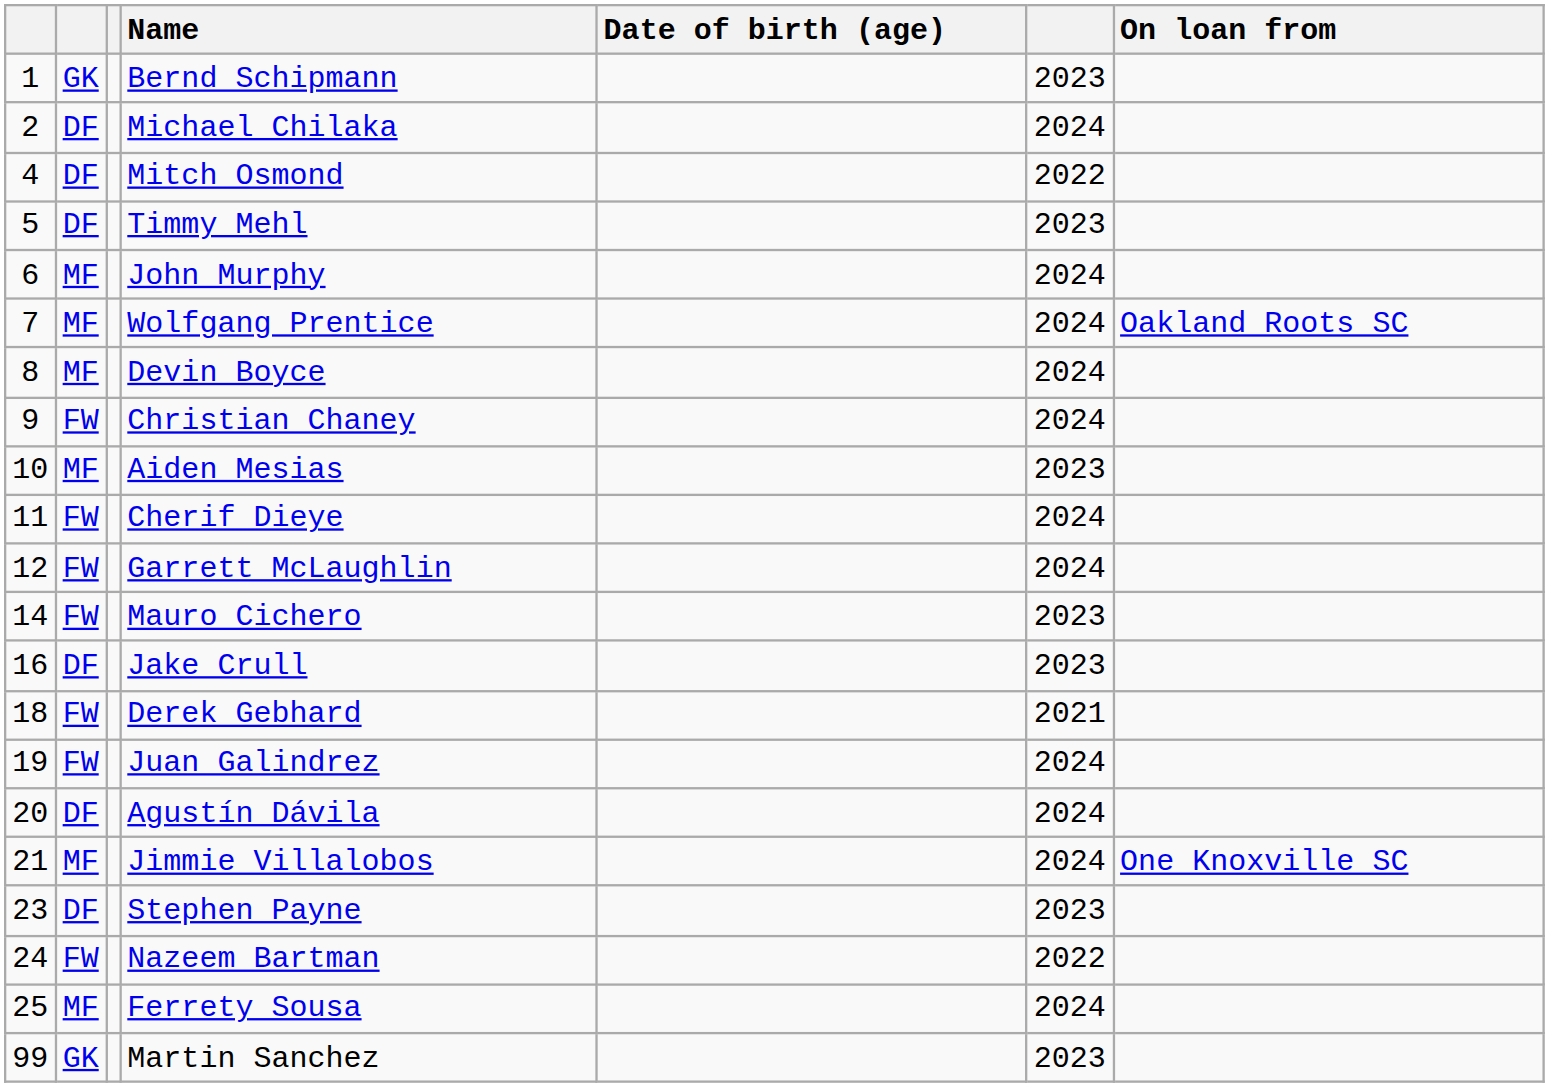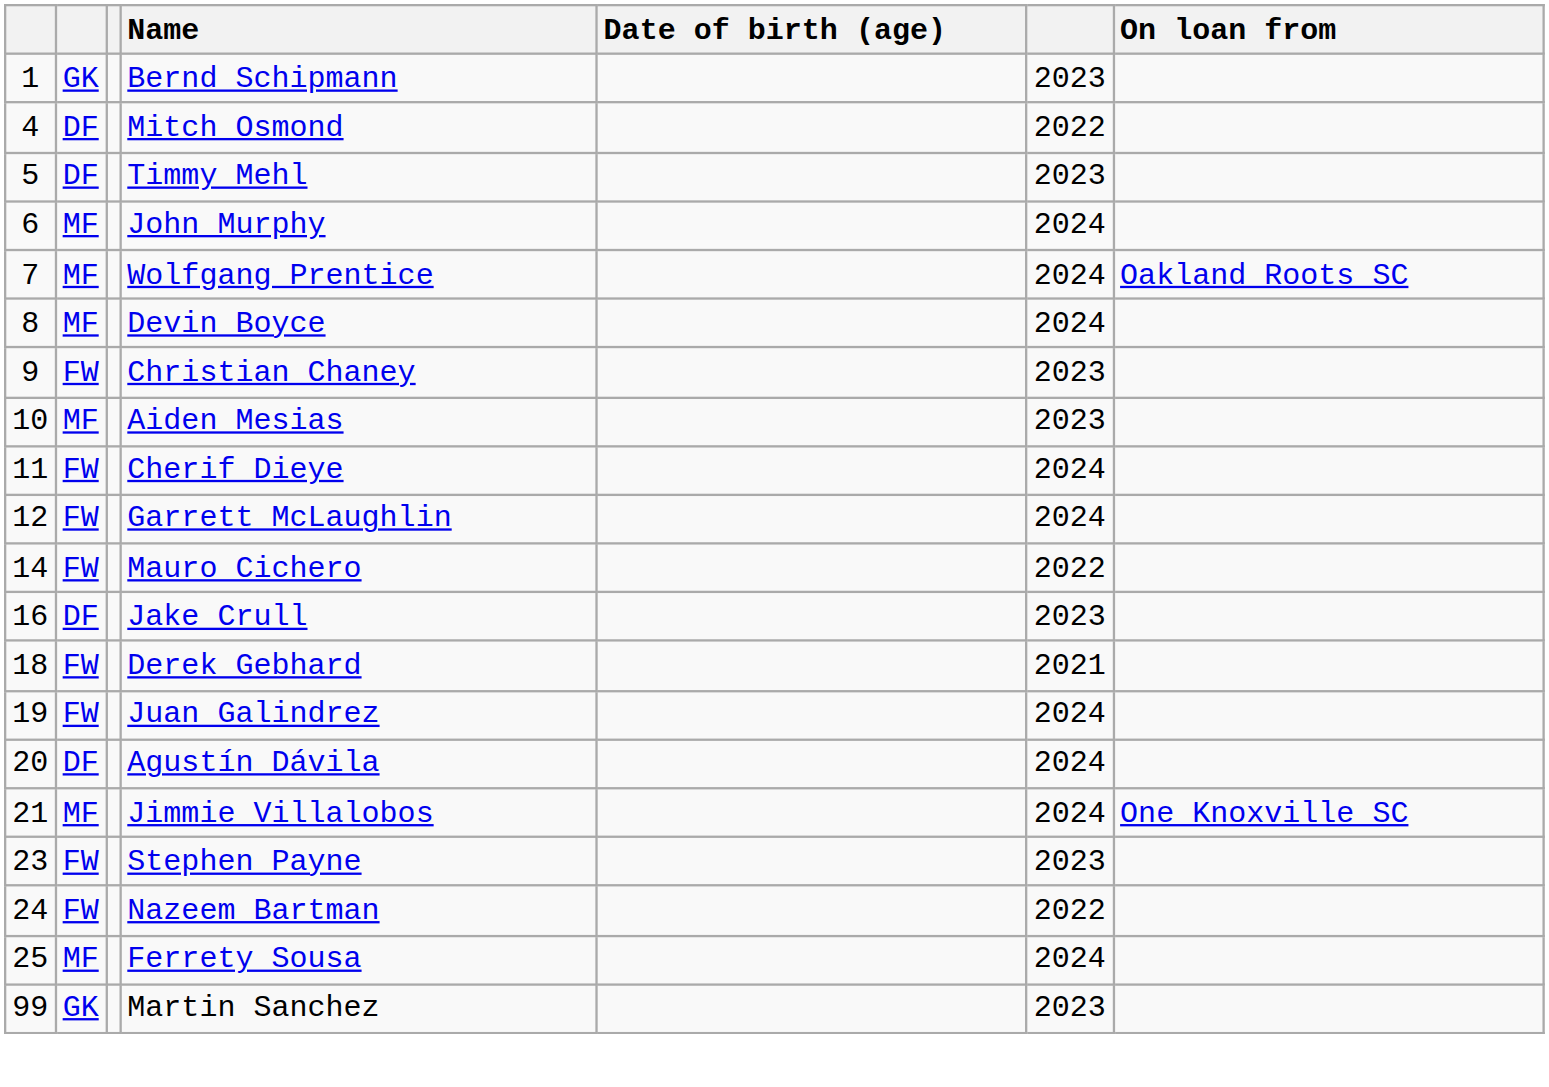 <table class="wikitable sortable" style="text-align:center;">
 <tr>
 <th></th>
 <th></th>
 <th></th>
 <th style="text-align:left; width:200px;">Name</th>
 <th style="text-align:left; width:180px;">Date of birth (age)</th>
 <th></th>
 <th style="text-align:left; width:180px;">On loan from</th>
 </tr>
 <tr>
 <td>1</td>
 <td><a href='#'>GK</a></td>
 <td></td>
 <td data-sort-value="Schipmann, Bernd" style="text-align:left;"><a href='#'>Bernd Schipmann</a></td>
 <td style="text-align:left;"></td>
 <td>2023</td>
-<td style="text-align:left;"></td>
-</tr>
-<tr>
-<td>2</td>
-<td><a href='#'>DF</a></td>
-<td></td>
-<td data-sort-value="Chilaka, Michael" style="text-align:left;"><a href='#'>Michael Chilaka</a></td>
-<td style="text-align:left;"></td>
-<td>2024</td>
 <td style="text-align:left;"></td>
 </tr>
 <tr>
 <td>4</td>
 <td><a href='#'>DF</a></td>
 <td></td>
 <td data-sort-value="Osmond, Mitch" style="text-align:left;"><a href='#'>Mitch Osmond</a></td>
 <td style="text-align:left;"></td>
 <td>2022</td>
 <td style="text-align:left;"></td>
 </tr>
 <tr>
 <td>5</td>
 <td><a href='#'>DF</a></td>
 <td></td>
 <td data-sort-value="Mehl, Timmy" style="text-align:left;"><a href='#'>Timmy Mehl</a></td>
 <td style="text-align:left;"></td>
 <td>2023</td>
 <td style="text-align:left;"></td>
 </tr>
 <tr>
 <td>6</td>
 <td><a href='#'>MF</a></td>
 <td></td>
 <td data-sort-value="Murphy, John" style="text-align:left;"><a href='#'>John Murphy</a></td>
 <td style="text-align:left;"></td>
 <td>2024</td>
 <td style="text-align:left;"></td>
 </tr>
 <tr>
 <td>7</td>
 <td><a href='#'>MF</a></td>
 <td></td>
 <td data-sort-value="Prentice, Wolfgang" style="text-align:left;"><a href='#'>Wolfgang Prentice</a></td>
 <td style="text-align:left;"></td>
 <td>2024</td>
 <td style="text-align:left;"><a href='#'>Oakland Roots SC</a></td>
 </tr>
 <tr>
 <td>8</td>
 <td><a href='#'>MF</a></td>
 <td></td>
 <td data-sort-value="Boyce, Devin" style="text-align:left;"><a href='#'>Devin Boyce</a></td>
 <td style="text-align:left;"></td>
 <td>2024</td>
 <td style="text-align:left;"></td>
 </tr>
 <tr>
 <td>9</td>
 <td><a href='#'>FW</a></td>
 <td></td>
 <td data-sort-value="Chaney, Christian" style="text-align:left;"><a href='#'>Christian Chaney</a></td>
 <td style="text-align:left;"></td>
-<td>2024</td>
+<td>2023</td>
 <td style="text-align:left;"></td>
 </tr>
 <tr>
 <td>10</td>
 <td><a href='#'>MF</a></td>
 <td></td>
 <td data-sort-value="Mesias, Aiden" style="text-align:left;"><a href='#'>Aiden Mesias</a></td>
 <td style="text-align:left;"></td>
 <td>2023</td>
 <td style="text-align:left;"></td>
 </tr>
 <tr>
 <td>11</td>
 <td><a href='#'>FW</a></td>
 <td></td>
 <td data-sort-value="Dieye, Cherif" style="text-align:left;"><a href='#'>Cherif Dieye</a></td>
 <td style="text-align:left;"></td>
 <td>2024</td>
 <td style="text-align:left;"></td>
 </tr>
 <tr>
 <td>12</td>
 <td><a href='#'>FW</a></td>
 <td></td>
 <td data-sort-value="McLaughlin, Garrett" style="text-align:left;"><a href='#'>Garrett McLaughlin</a></td>
 <td style="text-align:left;"></td>
 <td>2024</td>
 <td style="text-align:left;"></td>
 </tr>
 <tr>
 <td>14</td>
 <td><a href='#'>FW</a></td>
 <td></td>
 <td data-sort-value="Cichero, Mauro" style="text-align:left;"><a href='#'>Mauro Cichero</a></td>
 <td style="text-align:left;"></td>
-<td>2023</td>
+<td>2022</td>
 <td style="text-align:left;"></td>
 </tr>
 <tr>
 <td>16</td>
 <td><a href='#'>DF</a></td>
 <td></td>
 <td data-sort-value="Crull, Jake" style="text-align:left;"><a href='#'>Jake Crull</a></td>
 <td style="text-align:left;"></td>
 <td>2023</td>
 <td style="text-align:left;"></td>
 </tr>
 <tr>
 <td>18</td>
 <td><a href='#'>FW</a></td>
 <td></td>
 <td data-sort-value="Gebhard, Derek" style="text-align:left;"><a href='#'>Derek Gebhard</a></td>
 <td style="text-align:left;"></td>
 <td>2021</td>
 <td style="text-align:left;"></td>
 </tr>
 <tr>
 <td>19</td>
 <td><a href='#'>FW</a></td>
 <td></td>
 <td data-sort-value="Galindrez, Juan" style="text-align:left;"><a href='#'>Juan Galindrez</a></td>
 <td style="text-align:left;"></td>
 <td>2024</td>
 <td style="text-align:left;"></td>
 </tr>
 <tr>
 <td>20</td>
 <td><a href='#'>DF</a></td>
 <td></td>
 <td data-sort-value="Davila, Agustin" style="text-align:left;"><a href='#'>Agustín Dávila</a></td>
 <td style="text-align:left;"></td>
 <td>2024</td>
 <td style="text-align:left;"></td>
 </tr>
 <tr>
 <td>21</td>
 <td><a href='#'>MF</a></td>
 <td></td>
 <td data-sort-value="Villalobos, Jimmie" style="text-align:left;"><a href='#'>Jimmie Villalobos</a></td>
 <td style="text-align:left;"></td>
 <td>2024</td>
 <td style="text-align:left;"><a href='#'>One Knoxville SC</a></td>
 </tr>
 <tr>
 <td>23</td>
-<td><a href='#'>DF</a></td>
+<td><a href='#'>FW</a></td>
 <td></td>
 <td data-sort-value="Payne, Stephen" style="text-align:left;"><a href='#'>Stephen Payne</a></td>
 <td style="text-align:left;"></td>
 <td>2023</td>
 <td style="text-align:left;"></td>
 </tr>
 <tr>
 <td>24</td>
 <td><a href='#'>FW</a></td>
 <td></td>
 <td data-sort-value="Bartman, Nazeem" style="text-align:left;"><a href='#'>Nazeem Bartman</a></td>
 <td style="text-align:left;"></td>
 <td>2022</td>
 <td style="text-align:left;"></td>
 </tr>
 <tr>
 <td>25</td>
 <td><a href='#'>MF</a></td>
 <td></td>
 <td data-sort-value="Sousa, Ferrety" style="text-align:left;"><a href='#'>Ferrety Sousa</a></td>
 <td style="text-align:left;"></td>
 <td>2024</td>
 <td style="text-align:left;"></td>
 </tr>
 <tr>
 <td>99</td>
 <td><a href='#'>GK</a></td>
 <td></td>
 <td data-sort-value="Sanchez, Martin" style="text-align:left;">Martin Sanchez</td>
 <td style="text-align:left;"></td>
 <td>2023</td>
 <td style="text-align:left;"></td>
 </tr>
 </table>
